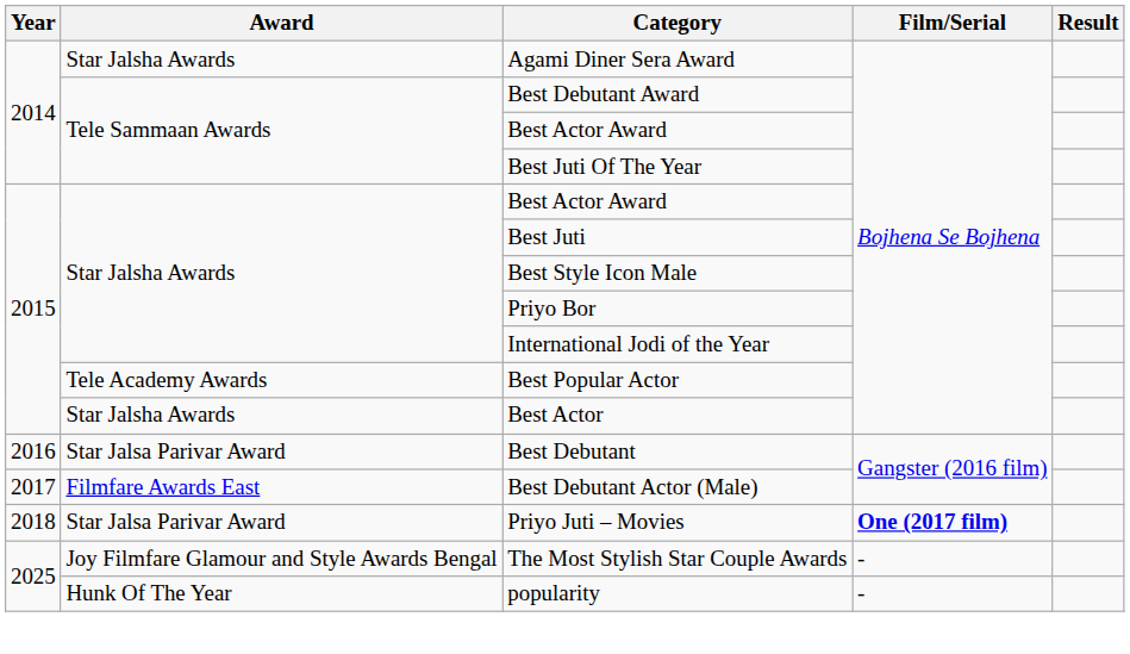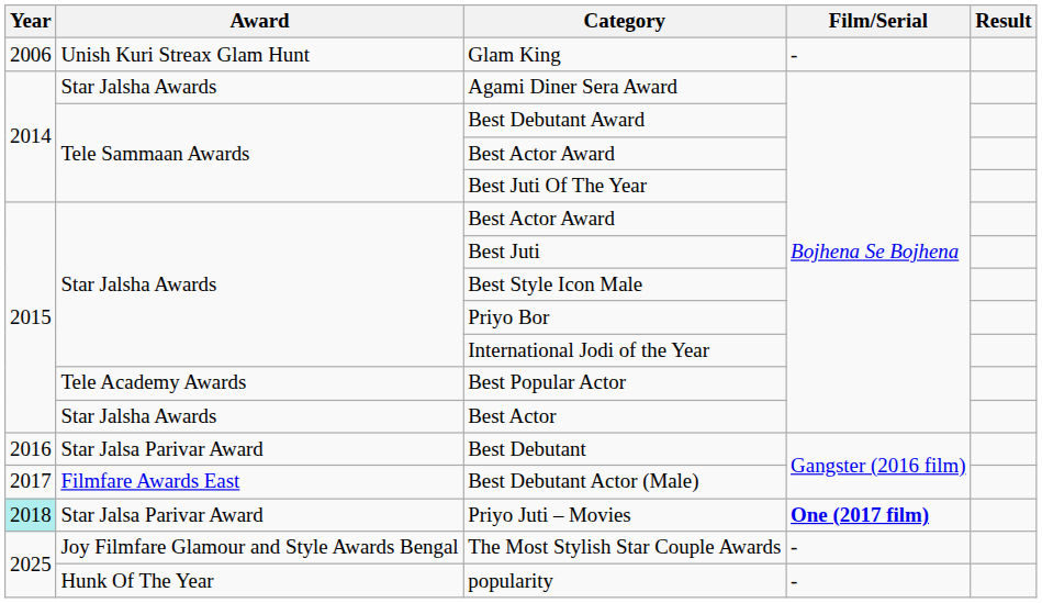 <table class="wikitable">
 <tr>
 <th>Year</th>
 <th>Award</th>
 <th>Category</th>
 <th>Film/Serial</th>
 <th>Result</th>
+</tr>
+<tr>
+<td>2006</td>
+<td>Unish Kuri Streax Glam Hunt</td>
+<td>Glam King</td>
+<td>-</td>
+<td></td>
 </tr>
 <tr>
 <td rowspan="4">2014</td>
 <td>Star Jalsha Awards</td>
 <td>Agami Diner Sera Award</td>
 <td rowspan="11"><em><a href='#'>Bojhena Se Bojhena</a></em></td>
 <td></td>
 </tr>
 <tr>
 <td rowspan="3">Tele Sammaan Awards</td>
 <td>Best Debutant Award</td>
 <td></td>
 </tr>
 <tr>
 <td>Best Actor Award</td>
 <td></td>
 </tr>
 <tr>
 <td>Best Juti Of The Year</td>
 <td></td>
 </tr>
 <tr>
 <td rowspan="7">2015</td>
 <td rowspan="5">Star Jalsha Awards</td>
 <td>Best Actor Award</td>
 <td></td>
 </tr>
 <tr>
 <td>Best Juti</td>
 <td></td>
 </tr>
 <tr>
 <td>Best Style Icon Male</td>
 <td></td>
 </tr>
 <tr>
 <td>Priyo Bor</td>
 <td></td>
 </tr>
 <tr>
 <td>International Jodi of the Year</td>
 <td></td>
 </tr>
 <tr>
 <td>Tele Academy Awards</td>
 <td>Best Popular Actor</td>
 <td></td>
 </tr>
 <tr>
 <td>Star Jalsha Awards</td>
 <td>Best Actor</td>
 <td></td>
 </tr>
 <tr>
 <td>2016</td>
 <td>Star Jalsa Parivar Award</td>
 <td>Best Debutant</td>
 <td rowspan="2"><a href='#'>Gangster (2016 film)</a></td>
 <td></td>
 </tr>
 <tr>
 <td>2017</td>
 <td><a href='#'>Filmfare Awards East</a></td>
 <td>Best Debutant Actor (Male)</td>
 <td></td>
 </tr>
 <tr>
-<td>2018</td>
+<td style="background: paleturquoise;">2018</td>
 <td>Star Jalsa Parivar Award</td>
 <td>Priyo Juti – Movies</td>
 <td><strong><a href='#'>One (2017 film)</a></strong></td>
 <td></td>
 </tr>
 <tr>
 <td rowspan="2">2025</td>
 <td>Joy Filmfare Glamour and Style Awards Bengal</td>
 <td>The Most Stylish Star Couple Awards</td>
 <td> -</td>
 <td></td>
 </tr>
 <tr>
 <td>Hunk Of The Year</td>
 <td>popularity</td>
 <td> -</td>
 <td></td>
 </tr>
 </table>
